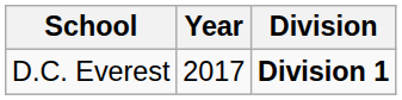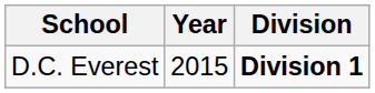 <table class="wikitable">
 <tr>
 <th>School</th>
 <th>Year</th>
 <th>Division</th>
 </tr>
 <tr>
 <td>D.C. Everest</td>
-<td>2017</td>
+<td>2015</td>
 <td><strong>Division 1</strong></td>
 </tr>
 </table>
